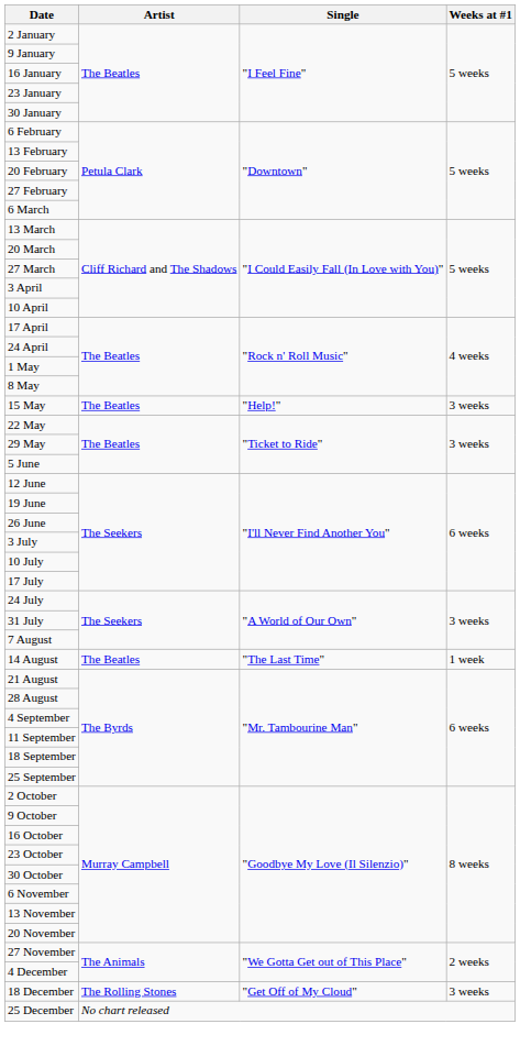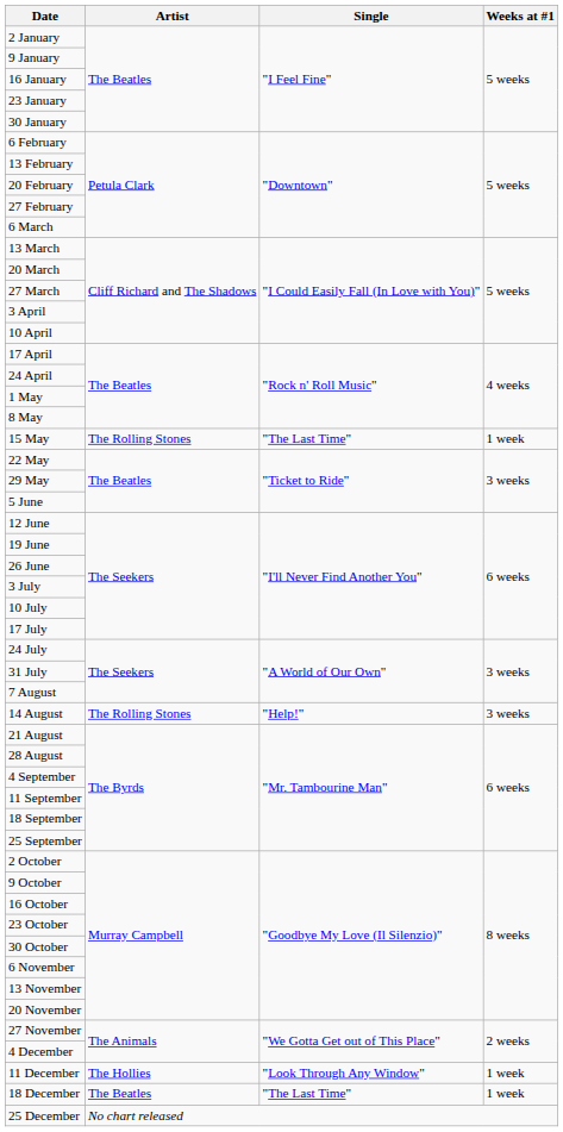 <table class="wikitable">
 <tr>
 <th>Date</th>
 <th>Artist</th>
 <th>Single</th>
 <th>Weeks at #1</th>
 </tr>
 <tr>
 <td>2 January</td>
 <td rowspan="5"><a href='#'>The Beatles</a></td>
 <td rowspan="5">"<a href='#'>I Feel Fine</a>"</td>
 <td rowspan="5">5 weeks</td>
 </tr>
 <tr>
 <td>9 January</td>
 </tr>
 <tr>
 <td>16 January</td>
 </tr>
 <tr>
 <td>23 January</td>
 </tr>
 <tr>
 <td>30 January</td>
 </tr>
 <tr>
 <td>6 February</td>
 <td rowspan="5"><a href='#'>Petula Clark</a></td>
 <td rowspan="5">"<a href='#'>Downtown</a>"</td>
 <td rowspan="5">5 weeks</td>
 </tr>
 <tr>
 <td>13 February</td>
 </tr>
 <tr>
 <td>20 February</td>
 </tr>
 <tr>
 <td>27 February</td>
 </tr>
 <tr>
 <td>6 March</td>
 </tr>
 <tr>
 <td>13 March</td>
 <td rowspan="5"><a href='#'>Cliff Richard</a> and <a href='#'>The Shadows</a></td>
 <td rowspan="5">"<a href='#'>I Could Easily Fall (In Love with You)</a>"</td>
 <td rowspan="5">5 weeks</td>
 </tr>
 <tr>
 <td>20 March</td>
 </tr>
 <tr>
 <td>27 March</td>
 </tr>
 <tr>
 <td>3 April</td>
 </tr>
 <tr>
 <td>10 April</td>
 </tr>
 <tr>
 <td>17 April</td>
 <td rowspan="4"><a href='#'>The Beatles</a></td>
 <td rowspan="4">"<a href='#'>Rock n' Roll Music</a>"</td>
 <td rowspan="4">4 weeks</td>
 </tr>
 <tr>
 <td>24 April</td>
 </tr>
 <tr>
 <td>1 May</td>
 </tr>
 <tr>
 <td>8 May</td>
 </tr>
 <tr>
 <td>15 May</td>
-<td><a href='#'>The Beatles</a></td>
-<td>"<a href='#'>Help!</a>"</td>
-<td>3 weeks</td>
+<td><a href='#'>The Rolling Stones</a></td>
+<td>"<a href='#'>The Last Time</a>"</td>
+<td>1 week</td>
 </tr>
 <tr>
 <td>22 May</td>
 <td rowspan="3"><a href='#'>The Beatles</a></td>
 <td rowspan="3">"<a href='#'>Ticket to Ride</a>"</td>
 <td rowspan="3">3 weeks</td>
 </tr>
 <tr>
 <td>29 May</td>
 </tr>
 <tr>
 <td>5 June</td>
 </tr>
 <tr>
 <td>12 June</td>
 <td rowspan="6"><a href='#'>The Seekers</a></td>
 <td rowspan="6">"<a href='#'>I'll Never Find Another You</a>"</td>
 <td rowspan="6">6 weeks</td>
 </tr>
 <tr>
 <td>19 June</td>
 </tr>
 <tr>
 <td>26 June</td>
 </tr>
 <tr>
 <td>3 July</td>
 </tr>
 <tr>
 <td>10 July</td>
 </tr>
 <tr>
 <td>17 July</td>
 </tr>
 <tr>
 <td>24 July</td>
 <td rowspan="3"><a href='#'>The Seekers</a></td>
 <td rowspan="3">"<a href='#'>A World of Our Own</a>"</td>
 <td rowspan="3">3 weeks</td>
 </tr>
 <tr>
 <td>31 July</td>
 </tr>
 <tr>
 <td>7 August</td>
 </tr>
 <tr>
 <td>14 August</td>
-<td><a href='#'>The Beatles</a></td>
-<td>"<a href='#'>The Last Time</a>"</td>
-<td>1 week</td>
+<td><a href='#'>The Rolling Stones</a></td>
+<td>"<a href='#'>Help!</a>"</td>
+<td>3 weeks</td>
 </tr>
 <tr>
 <td>21 August</td>
 <td rowspan="6"><a href='#'>The Byrds</a></td>
 <td rowspan="6">"<a href='#'>Mr. Tambourine Man</a>"</td>
 <td rowspan="6">6 weeks</td>
 </tr>
 <tr>
 <td>28 August</td>
 </tr>
 <tr>
 <td>4 September</td>
 </tr>
 <tr>
 <td>11 September</td>
 </tr>
 <tr>
 <td>18 September</td>
 </tr>
 <tr>
 <td>25 September</td>
 </tr>
 <tr>
 <td>2 October</td>
 <td rowspan="8"><a href='#'>Murray Campbell</a></td>
 <td rowspan="8">"<a href='#'>Goodbye My Love (Il Silenzio)</a>"</td>
 <td rowspan="8">8 weeks</td>
 </tr>
 <tr>
 <td>9 October</td>
 </tr>
 <tr>
 <td>16 October</td>
 </tr>
 <tr>
 <td>23 October</td>
 </tr>
 <tr>
 <td>30 October</td>
 </tr>
 <tr>
 <td>6 November</td>
 </tr>
 <tr>
 <td>13 November</td>
 </tr>
 <tr>
 <td>20 November</td>
 </tr>
 <tr>
 <td>27 November</td>
 <td rowspan="2"><a href='#'>The Animals</a></td>
 <td rowspan="2">"<a href='#'>We Gotta Get out of This Place</a>"</td>
 <td rowspan="2">2 weeks</td>
 </tr>
 <tr>
 <td>4 December</td>
 </tr>
 <tr>
+<td>11 December</td>
+<td><a href='#'>The Hollies</a></td>
+<td>"<a href='#'>Look Through Any Window</a>"</td>
+<td>1 week</td>
+</tr>
+<tr>
 <td>18 December</td>
-<td><a href='#'>The Rolling Stones</a></td>
-<td>"<a href='#'>Get Off of My Cloud</a>"</td>
-<td>3 weeks</td>
+<td><a href='#'>The Beatles</a></td>
+<td>"<a href='#'>The Last Time</a>"</td>
+<td>1 week</td>
 </tr>
 <tr>
 <td>25 December</td>
 <td colspan="3"><em>No chart released</em></td>
 </tr>
 </table>
